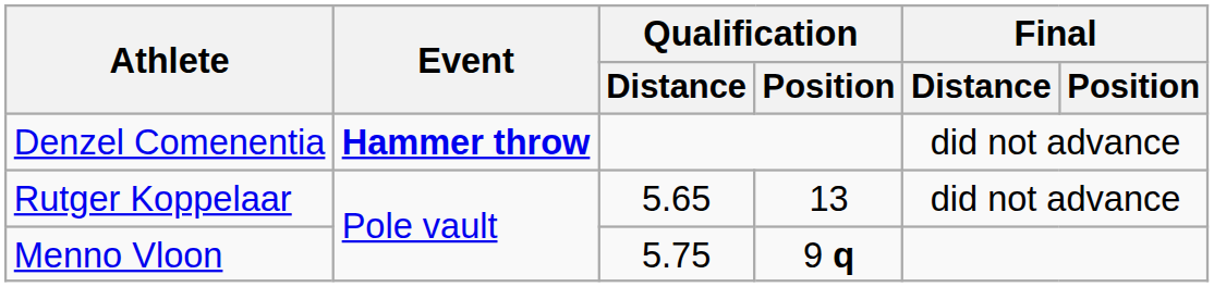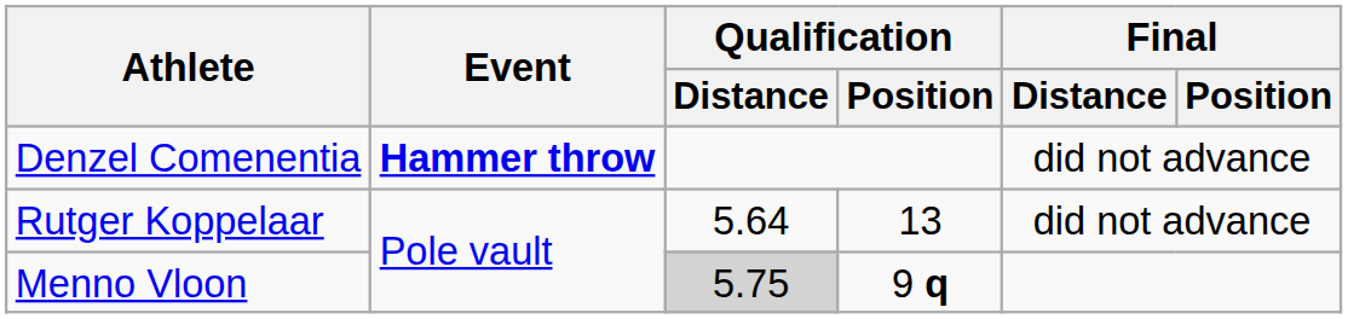 <table class="wikitable" style="font-size:90%">
 <tr>
 <th rowspan="2">Athlete</th>
 <th rowspan="2">Event</th>
 <th colspan="2">Qualification</th>
 <th colspan="2">Final</th>
 </tr>
 <tr style="font-size:95%">
 <th>Distance</th>
 <th>Position</th>
 <th>Distance</th>
 <th>Position</th>
 </tr>
 <tr align="center">
 <td align="left"><a href='#'>Denzel Comenentia</a></td>
 <td rowspan="1" align="left"><strong><a href='#'>Hammer throw</a></strong></td>
 <td colspan=2></td>
 <td colspan=2>did not advance</td>
 </tr>
 <tr align="center">
 <td align="left"><a href='#'>Rutger Koppelaar</a></td>
 <td rowspan="2" align="left"><a href='#'>Pole vault</a></td>
-<td>5.65</td>
+<td>5.64</td>
 <td>13</td>
 <td colspan=2>did not advance</td>
 </tr>
 <tr align="center">
 <td align="left"><a href='#'>Menno Vloon</a></td>
-<td>5.75</td>
+<td style="background: lightgrey;">5.75</td>
 <td>9 <strong>q</strong></td>
 <td colspan=2></td>
 </tr>
 </table>
